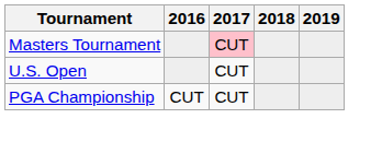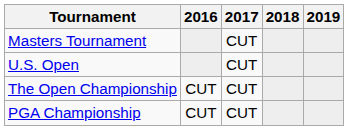 <table class="wikitable" style="font-size:95%;text-align:center;">
 <tr>
 <th>Tournament</th>
 <th>2016</th>
 <th>2017</th>
 <th>2018</th>
 <th>2019</th>
 </tr>
 <tr>
 <td align=left><a href='#'>Masters Tournament</a></td>
 <td style="background:#eeeeee;"></td>
-<td style="background: pink;">CUT</td>
+<td>CUT</td>
 <td style="background:#eeeeee;"></td>
 <td style="background:#eeeeee;"></td>
 </tr>
 <tr>
 <td align=left><a href='#'>U.S. Open</a></td>
 <td style="background:#eeeeee;"></td>
+<td>CUT</td>
+<td style="background:#eeeeee;"></td>
+<td style="background:#eeeeee;"></td>
+</tr>
+<tr>
+<td align=left><a href='#'>The Open Championship</a></td>
+<td>CUT</td>
 <td>CUT</td>
 <td style="background:#eeeeee;"></td>
 <td style="background:#eeeeee;"></td>
 </tr>
 <tr>
 <td align=left><a href='#'>PGA Championship</a></td>
 <td>CUT</td>
 <td>CUT</td>
 <td style="background:#eeeeee;"></td>
 <td style="background:#eeeeee;"></td>
 </tr>
 </table>
